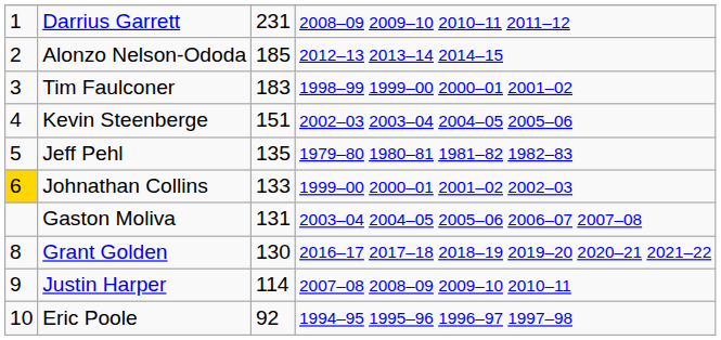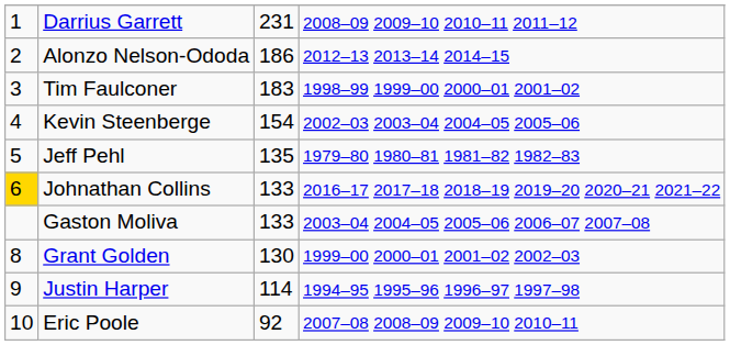 <table class="wikitable">
 <tr>
 </tr>
 <tr>
 <td>1</td>
 <td><a href='#'>Darrius Garrett</a></td>
 <td>231</td>
 <td style="font-size:80%;"><a href='#'>2008–09</a> <a href='#'>2009–10</a> <a href='#'>2010–11</a> <a href='#'>2011–12</a></td>
 </tr>
 <tr>
 <td>2</td>
 <td>Alonzo Nelson-Ododa</td>
-<td>185</td>
+<td>186</td>
 <td style="font-size:80%;"><a href='#'>2012–13</a> <a href='#'>2013–14</a> <a href='#'>2014–15</a></td>
 </tr>
 <tr>
 <td>3</td>
 <td>Tim Faulconer</td>
 <td>183</td>
 <td style="font-size:80%;"><a href='#'>1998–99</a> <a href='#'>1999–00</a> <a href='#'>2000–01</a> <a href='#'>2001–02</a></td>
 </tr>
 <tr>
 <td>4</td>
 <td>Kevin Steenberge</td>
-<td>151</td>
+<td>154</td>
 <td style="font-size:80%;"><a href='#'>2002–03</a> <a href='#'>2003–04</a> <a href='#'>2004–05</a> <a href='#'>2005–06</a></td>
 </tr>
 <tr>
 <td>5</td>
 <td>Jeff Pehl</td>
 <td>135</td>
 <td style="font-size:80%;"><a href='#'>1979–80</a> <a href='#'>1980–81</a> <a href='#'>1981–82</a> <a href='#'>1982–83</a></td>
 </tr>
 <tr>
 <td style="background: gold;">6</td>
 <td>Johnathan Collins</td>
 <td>133</td>
-<td style="font-size:80%;"><a href='#'>1999–00</a> <a href='#'>2000–01</a> <a href='#'>2001–02</a> <a href='#'>2002–03</a></td>
+<td style="font-size:80%;"><a href='#'>2016–17</a> <a href='#'>2017–18</a> <a href='#'>2018–19</a> <a href='#'>2019–20</a> <a href='#'>2020–21</a> <a href='#'>2021–22</a></td>
 </tr>
 <tr>
 <td></td>
 <td>Gaston Moliva</td>
-<td>131</td>
+<td>133</td>
 <td style="font-size:80%;"><a href='#'>2003–04</a> <a href='#'>2004–05</a> <a href='#'>2005–06</a> <a href='#'>2006–07</a> <a href='#'>2007–08</a></td>
 </tr>
 <tr>
 <td>8</td>
 <td><a href='#'>Grant Golden</a></td>
 <td>130</td>
-<td style="font-size:80%;"><a href='#'>2016–17</a> <a href='#'>2017–18</a> <a href='#'>2018–19</a> <a href='#'>2019–20</a> <a href='#'>2020–21</a> <a href='#'>2021–22</a></td>
+<td style="font-size:80%;"><a href='#'>1999–00</a> <a href='#'>2000–01</a> <a href='#'>2001–02</a> <a href='#'>2002–03</a></td>
 </tr>
 <tr>
 <td>9</td>
 <td><a href='#'>Justin Harper</a></td>
 <td>114</td>
-<td style="font-size:80%;"><a href='#'>2007–08</a> <a href='#'>2008–09</a> <a href='#'>2009–10</a> <a href='#'>2010–11</a></td>
+<td style="font-size:80%;"><a href='#'>1994–95</a> <a href='#'>1995–96</a> <a href='#'>1996–97</a> <a href='#'>1997–98</a></td>
 </tr>
 <tr>
 <td>10</td>
 <td>Eric Poole</td>
 <td>92</td>
-<td style="font-size:80%;"><a href='#'>1994–95</a> <a href='#'>1995–96</a> <a href='#'>1996–97</a> <a href='#'>1997–98</a></td>
+<td style="font-size:80%;"><a href='#'>2007–08</a> <a href='#'>2008–09</a> <a href='#'>2009–10</a> <a href='#'>2010–11</a></td>
 </tr>
 </table>
